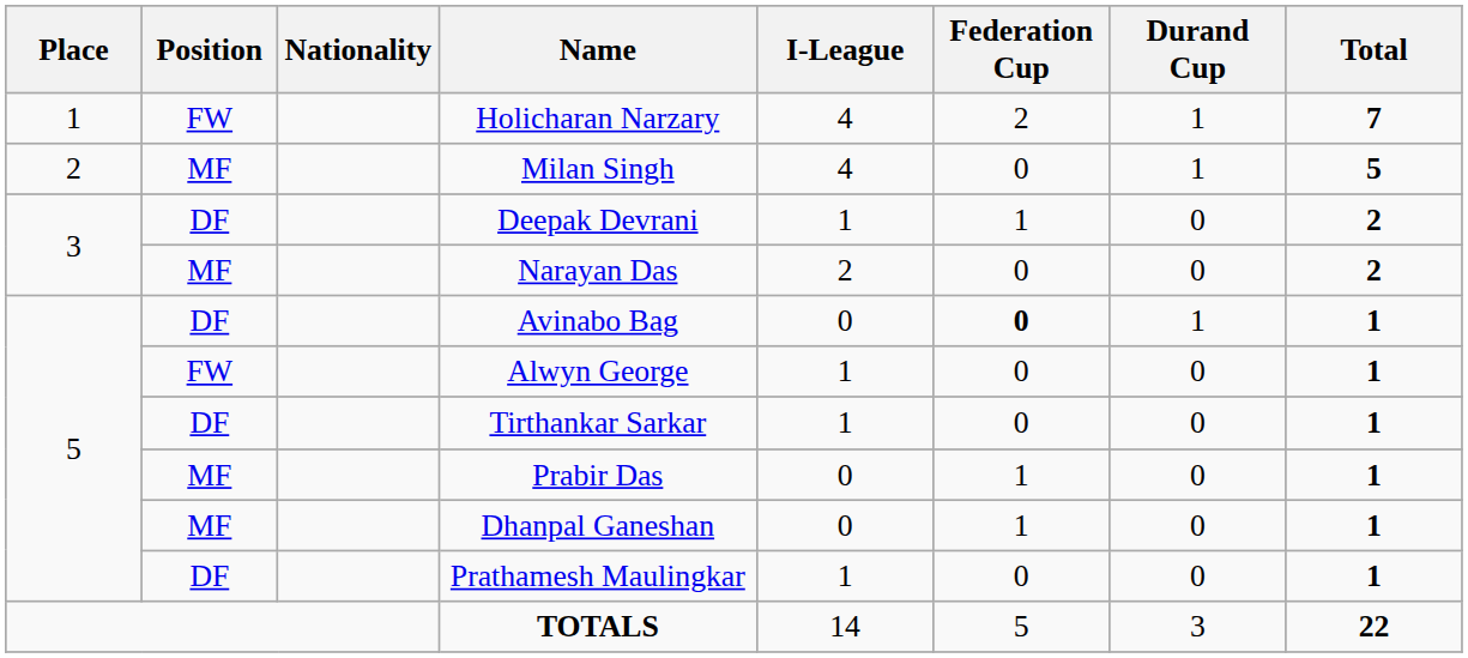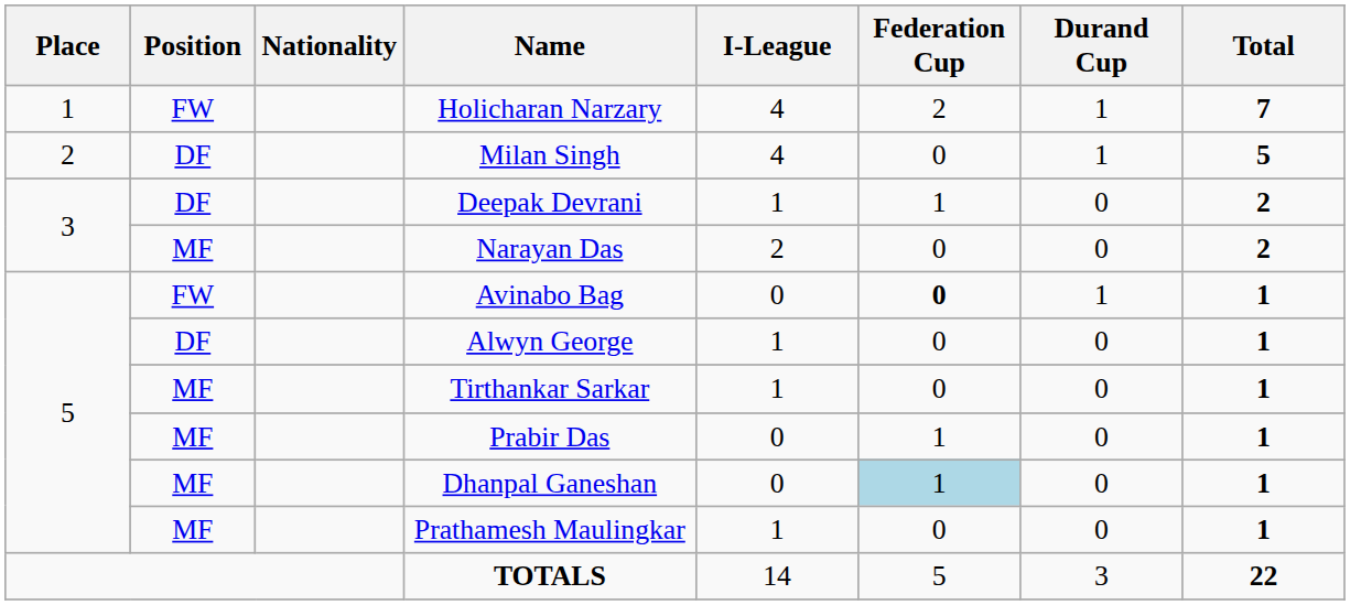 <table class="wikitable" style="font-size: 95%; text-align: center;">
 <tr>
 <th width=60>Place</th>
 <th width=60>Position</th>
 <th width=60>Nationality</th>
 <th width=150>Name</th>
 <th width=80>I-League</th>
 <th width=80>Federation Cup</th>
 <th width=80>Durand Cup</th>
 <th width=80><strong>Total</strong></th>
 </tr>
 <tr>
 <td rowspan="1">1</td>
 <td><a href='#'>FW</a></td>
 <td></td>
 <td><a href='#'>Holicharan Narzary</a></td>
 <td>4</td>
 <td>2</td>
 <td>1</td>
 <td><strong>7</strong></td>
 </tr>
 <tr>
 <td rowspan="1">2</td>
-<td><a href='#'>MF</a></td>
+<td><a href='#'>DF</a></td>
 <td></td>
 <td><a href='#'>Milan Singh</a></td>
 <td>4</td>
 <td>0</td>
 <td>1</td>
 <td><strong>5</strong></td>
 </tr>
 <tr>
 <td rowspan="2">3</td>
 <td><a href='#'>DF</a></td>
 <td></td>
 <td><a href='#'>Deepak Devrani</a></td>
 <td>1</td>
 <td>1</td>
 <td>0</td>
 <td><strong>2</strong></td>
 </tr>
 <tr>
 <td><a href='#'>MF</a></td>
 <td></td>
 <td><a href='#'>Narayan Das</a></td>
 <td>2</td>
 <td>0</td>
 <td>0</td>
 <td><strong>2</strong></td>
 </tr>
 <tr>
 <td rowspan="6">5</td>
-<td><a href='#'>DF</a></td>
+<td><a href='#'>FW</a></td>
 <td></td>
 <td><a href='#'>Avinabo Bag</a></td>
 <td>0</td>
 <td><strong>0</strong></td>
 <td>1</td>
 <td><strong>1</strong></td>
 </tr>
 <tr>
-<td><a href='#'>FW</a></td>
+<td><a href='#'>DF</a></td>
 <td></td>
 <td><a href='#'>Alwyn George</a></td>
 <td>1</td>
 <td>0</td>
 <td>0</td>
 <td><strong>1</strong></td>
 </tr>
 <tr>
-<td><a href='#'>DF</a></td>
+<td><a href='#'>MF</a></td>
 <td></td>
 <td><a href='#'>Tirthankar Sarkar</a></td>
 <td>1</td>
 <td>0</td>
 <td>0</td>
 <td><strong>1</strong></td>
 </tr>
 <tr>
 <td><a href='#'>MF</a></td>
 <td></td>
 <td><a href='#'>Prabir Das</a></td>
 <td>0</td>
 <td>1</td>
 <td>0</td>
 <td><strong>1</strong></td>
 </tr>
 <tr>
 <td><a href='#'>MF</a></td>
 <td></td>
 <td><a href='#'>Dhanpal Ganeshan</a></td>
 <td>0</td>
-<td>1</td>
+<td style="background: lightblue;">1</td>
 <td>0</td>
 <td><strong>1</strong></td>
 </tr>
 <tr>
-<td><a href='#'>DF</a></td>
+<td><a href='#'>MF</a></td>
 <td></td>
 <td><a href='#'>Prathamesh Maulingkar</a></td>
 <td>1</td>
 <td>0</td>
 <td>0</td>
 <td><strong>1</strong></td>
 </tr>
 <tr>
 <td colspan="3"></td>
 <td><strong>TOTALS</strong></td>
 <td>14</td>
 <td>5</td>
 <td>3</td>
 <td><strong>22</strong></td>
 </tr>
 </table>
